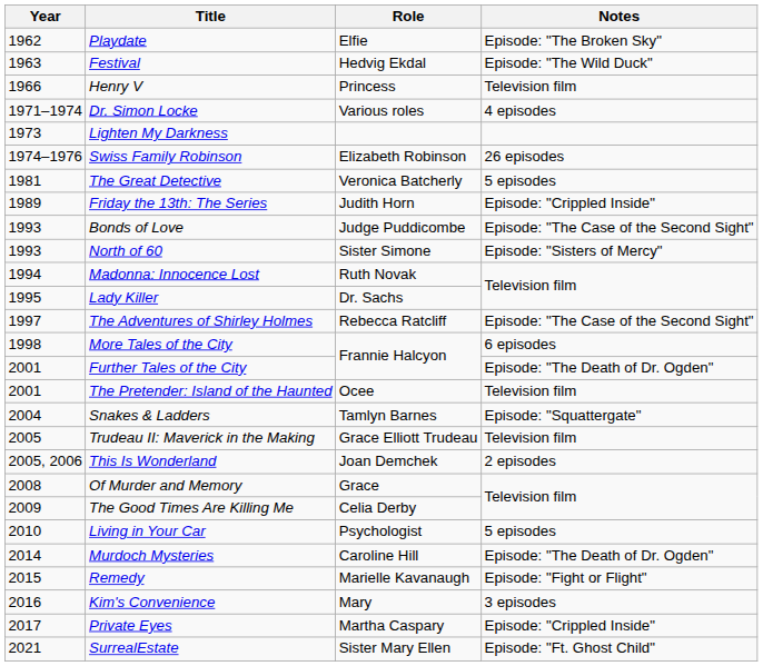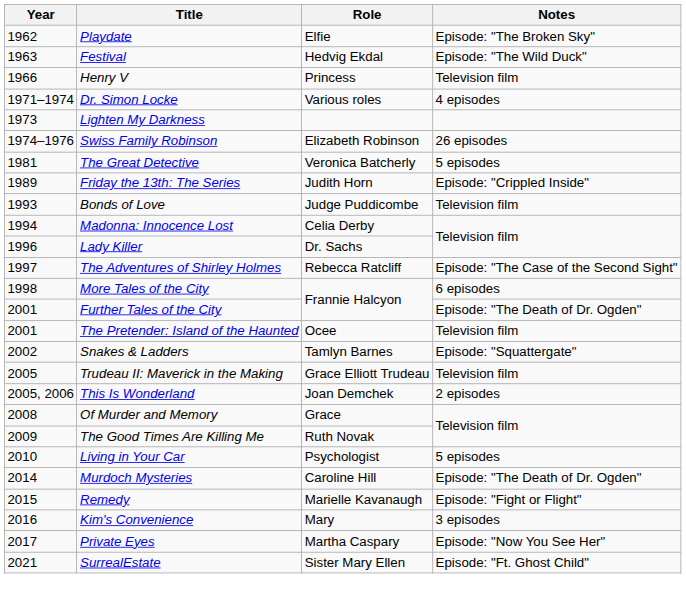 <table class="wikitable sortable">
 <tr>
 <th>Year</th>
 <th>Title</th>
 <th>Role</th>
 <th class="unsortable">Notes</th>
 </tr>
 <tr>
 <td>1962</td>
 <td><a href='#'><em>Playdate</em></a></td>
 <td>Elfie</td>
 <td>Episode: "The Broken Sky"</td>
 </tr>
 <tr>
 <td>1963</td>
 <td><a href='#'><em>Festival</em></a></td>
 <td>Hedvig Ekdal</td>
 <td>Episode: "The Wild Duck"</td>
 </tr>
 <tr>
 <td>1966</td>
 <td><em>Henry V</em></td>
 <td>Princess</td>
 <td>Television film</td>
 </tr>
 <tr>
 <td>1971–1974</td>
 <td><em><a href='#'>Dr. Simon Locke</a></em></td>
 <td>Various roles</td>
 <td>4 episodes</td>
 </tr>
 <tr>
 <td>1973</td>
 <td><em><a href='#'>Lighten My Darkness</a></em></td>
 <td></td>
 <td></td>
 </tr>
 <tr>
 <td>1974–1976</td>
 <td><a href='#'><em>Swiss Family Robinson</em></a></td>
 <td>Elizabeth Robinson</td>
 <td>26 episodes</td>
 </tr>
 <tr>
 <td>1981</td>
 <td data-sort-value="Great Detective, The"><em><a href='#'>The Great Detective</a></em></td>
 <td>Veronica Batcherly</td>
 <td>5 episodes</td>
 </tr>
 <tr>
 <td>1989</td>
 <td><em><a href='#'>Friday the 13th: The Series</a></em></td>
 <td>Judith Horn</td>
 <td>Episode: "Crippled Inside"</td>
 </tr>
 <tr>
 <td>1993</td>
 <td><em>Bonds of Love</em></td>
 <td>Judge Puddicombe</td>
-<td>Episode: "The Case of the Second Sight"</td>
-</tr>
-<tr>
-<td>1993</td>
-<td><em><a href='#'>North of 60</a></em></td>
-<td>Sister Simone</td>
-<td>Episode: "Sisters of Mercy"</td>
+<td>Television film</td>
 </tr>
 <tr>
 <td>1994</td>
 <td><em><a href='#'>Madonna: Innocence Lost</a></em></td>
-<td>Ruth Novak</td>
+<td>Celia Derby</td>
 <td rowspan="2">Television film</td>
 </tr>
 <tr>
-<td>1995</td>
+<td>1996</td>
 <td><a href='#'><em>Lady Killer</em></a></td>
 <td>Dr. Sachs</td>
 </tr>
 <tr>
 <td>1997</td>
 <td data-sort-value="Adventures of Shirley Holmes, The"><em><a href='#'>The Adventures of Shirley Holmes</a></em></td>
 <td>Rebecca Ratcliff</td>
 <td>Episode: "The Case of the Second Sight"</td>
 </tr>
 <tr>
 <td>1998</td>
 <td><a href='#'><em>More Tales of the City</em></a></td>
 <td rowspan="2">Frannie Halcyon</td>
 <td>6 episodes</td>
 </tr>
 <tr>
 <td>2001</td>
 <td><a href='#'><em>Further Tales of the City</em></a></td>
 <td>Episode: "The Death of Dr. Ogden"</td>
 </tr>
 <tr>
 <td>2001</td>
 <td data-sort-value="Pretender: Island of the Haunted, The"><em><a href='#'>The Pretender: Island of the Haunted</a></em></td>
 <td>Ocee</td>
 <td>Television film</td>
 </tr>
 <tr>
-<td>2004</td>
+<td>2002</td>
 <td><em>Snakes & Ladders</em></td>
 <td>Tamlyn Barnes</td>
 <td>Episode: "Squattergate"</td>
 </tr>
 <tr>
 <td>2005</td>
 <td><em>Trudeau II: Maverick in the Making</em></td>
 <td>Grace Elliott Trudeau</td>
 <td>Television film</td>
 </tr>
 <tr>
 <td>2005, 2006</td>
 <td><em><a href='#'>This Is Wonderland</a></em></td>
 <td>Joan Demchek</td>
 <td>2 episodes</td>
 </tr>
 <tr>
 <td>2008</td>
 <td><em>Of Murder and Memory</em></td>
 <td>Grace</td>
 <td rowspan="2">Television film</td>
 </tr>
 <tr>
 <td>2009</td>
 <td data-sort-value="Good Times Are Killing Me, The"><em>The Good Times Are Killing Me</em></td>
-<td>Celia Derby</td>
+<td>Ruth Novak</td>
 </tr>
 <tr>
 <td>2010</td>
 <td><em><a href='#'>Living in Your Car</a></em></td>
 <td>Psychologist</td>
 <td>5 episodes</td>
 </tr>
 <tr>
 <td>2014</td>
 <td><em><a href='#'>Murdoch Mysteries</a></em></td>
 <td>Caroline Hill</td>
 <td>Episode: "The Death of Dr. Ogden"</td>
 </tr>
 <tr>
 <td>2015</td>
 <td><a href='#'><em>Remedy</em></a></td>
 <td>Marielle Kavanaugh</td>
 <td>Episode: "Fight or Flight"</td>
 </tr>
 <tr>
 <td>2016</td>
 <td><em><a href='#'>Kim's Convenience</a></em></td>
 <td>Mary</td>
 <td>3 episodes</td>
 </tr>
 <tr>
 <td>2017</td>
 <td><a href='#'><em>Private Eyes</em></a></td>
 <td>Martha Caspary</td>
-<td>Episode: "Crippled Inside"</td>
+<td>Episode: "Now You See Her"</td>
 </tr>
 <tr>
 <td>2021</td>
 <td><em><a href='#'>SurrealEstate</a></em></td>
 <td>Sister Mary Ellen</td>
 <td>Episode: "Ft. Ghost Child"</td>
 </tr>
 </table>
